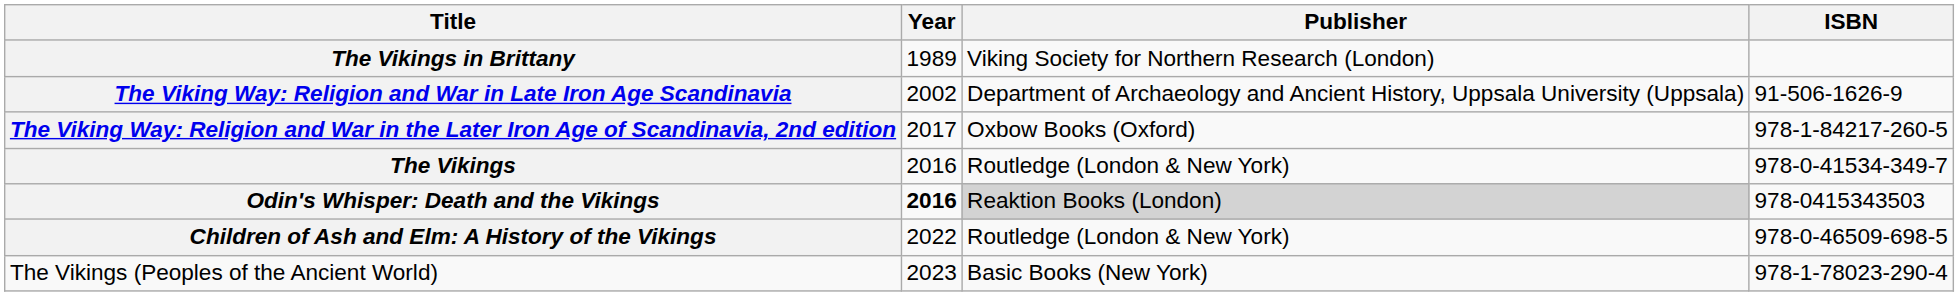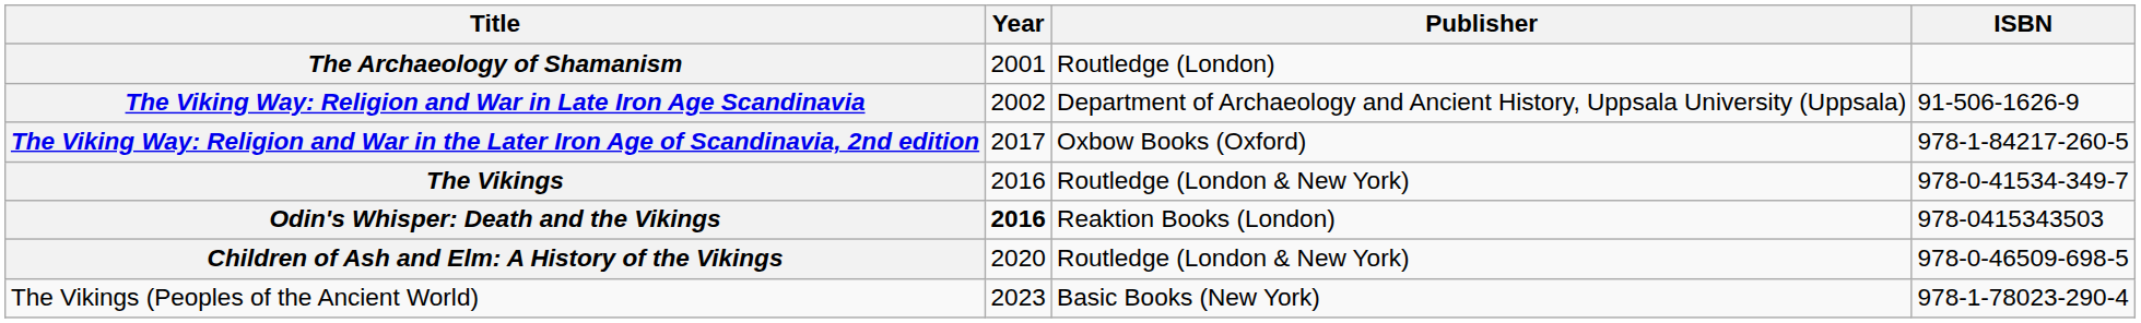 <table class="wikitable plainrowheaders sortable">
 <tr>
 <th scope="col">Title</th>
 <th scope="col">Year</th>
 <th scope="col">Publisher</th>
 <th scope="col" class="unsortable">ISBN</th>
 </tr>
 <tr>
-<th scope="row"><em>The Vikings in Brittany</em></th>
-<td>1989</td>
-<td>Viking Society for Northern Research (London)</td>
+<th scope="row"><em>The Archaeology of Shamanism</em></th>
+<td>2001</td>
+<td>Routledge (London)</td>
 <td></td>
 </tr>
 <tr>
 <th scope="row"><em><a href='#'>The Viking Way: Religion and War in Late Iron Age Scandinavia</a></em></th>
 <td>2002</td>
 <td>Department of Archaeology and Ancient History, Uppsala University (Uppsala)</td>
 <td>91-506-1626-9</td>
 </tr>
 <tr>
 <th scope="row"><em><a href='#'>The Viking Way: Religion and War in the Later Iron Age of Scandinavia, 2nd edition</a></em></th>
 <td>2017</td>
 <td>Oxbow Books (Oxford)</td>
 <td>978-1-84217-260-5</td>
 </tr>
 <tr>
 <th scope="row"><em>The Vikings</em></th>
 <td>2016</td>
 <td>Routledge (London & New York)</td>
 <td>978-0-41534-349-7</td>
 </tr>
 <tr>
 <th scope="row"><em>Odin's Whisper: Death and the Vikings</em></th>
 <td><strong>2016</strong></td>
-<td style="background: lightgrey;">Reaktion Books (London)</td>
+<td>Reaktion Books (London)</td>
 <td>978-0415343503</td>
 </tr>
 <tr>
 <th scope="row"><em>Children of Ash and Elm: A History of the Vikings</em></th>
-<td>2022</td>
+<td>2020</td>
 <td>Routledge (London & New York)</td>
 <td>978-0-46509-698-5</td>
 </tr>
 <tr>
 <td>The Vikings (Peoples of the Ancient World)</td>
 <td>2023</td>
 <td>Basic Books (New York)</td>
 <td>978-1-78023-290-4</td>
 </tr>
 </table>
